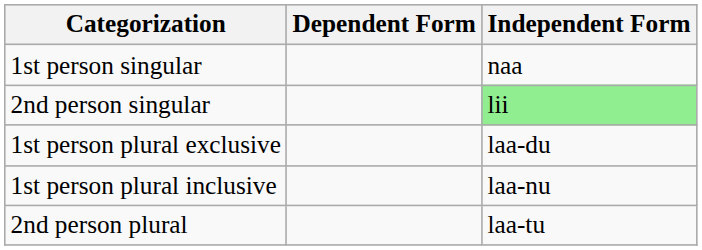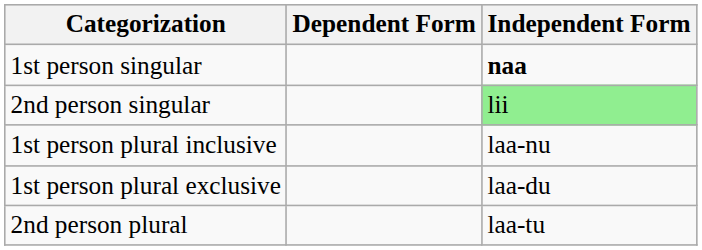 <table class="wikitable">
 <tr>
 <th>Categorization</th>
 <th>Dependent Form</th>
 <th>Independent Form</th>
 </tr>
 <tr>
 <td>1st person singular</td>
 <td></td>
-<td>naa</td>
+<td><strong>naa</strong></td>
 </tr>
 <tr>
 <td>2nd person singular</td>
 <td></td>
 <td style="background: lightgreen;">lii</td>
 </tr>
 <tr>
+<td>1st person plural inclusive</td>
+<td></td>
+<td>laa-nu</td>
+</tr>
+<tr>
 <td>1st person plural exclusive</td>
 <td></td>
 <td>laa-du</td>
-</tr>
-<tr>
-<td>1st person plural inclusive</td>
-<td></td>
-<td>laa-nu</td>
 </tr>
 <tr>
 <td>2nd person plural</td>
 <td></td>
 <td>laa-tu</td>
 </tr>
 </table>
